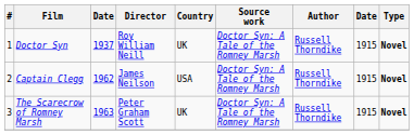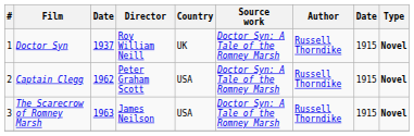 <table class="wikitable">
 <tr>
 <th>#</th>
 <th>Film</th>
 <th>Date</th>
 <th>Director</th>
 <th>Country</th>
 <th>Source<br>work</th>
 <th>Author</th>
 <th>Date</th>
 <th>Type</th>
 </tr>
 <tr>
 <td>1</td>
 <td><em><a href='#'>Doctor Syn</a></em></td>
 <td><a href='#'>1937</a></td>
 <td><a href='#'>Roy William Neill</a></td>
 <td>UK</td>
 <td><em><a href='#'>Doctor Syn: A Tale of the Romney Marsh</a></em></td>
 <td><a href='#'>Russell Thorndike</a></td>
 <td>1915</td>
 <td><strong>Novel</strong></td>
 </tr>
 <tr>
 <td>2</td>
 <td><em><a href='#'>Captain Clegg</a></em></td>
 <td><a href='#'>1962</a></td>
-<td><a href='#'>James Neilson</a></td>
+<td><a href='#'>Peter Graham Scott</a></td>
 <td>USA</td>
 <td><em><a href='#'>Doctor Syn: A Tale of the Romney Marsh</a></em></td>
 <td><a href='#'>Russell Thorndike</a></td>
 <td>1915</td>
 <td><strong>Novel</strong></td>
 </tr>
 <tr>
 <td>3</td>
 <td><em><a href='#'>The Scarecrow of Romney Marsh</a></em></td>
 <td><a href='#'>1963</a></td>
-<td><a href='#'>Peter Graham Scott</a></td>
-<td>UK</td>
+<td><a href='#'>James Neilson</a></td>
+<td>USA</td>
 <td><em><a href='#'>Doctor Syn: A Tale of the Romney Marsh</a></em></td>
 <td><a href='#'>Russell Thorndike</a></td>
 <td>1915</td>
 <td><strong>Novel</strong></td>
 </tr>
 <tr>
 </tr>
 </table>
